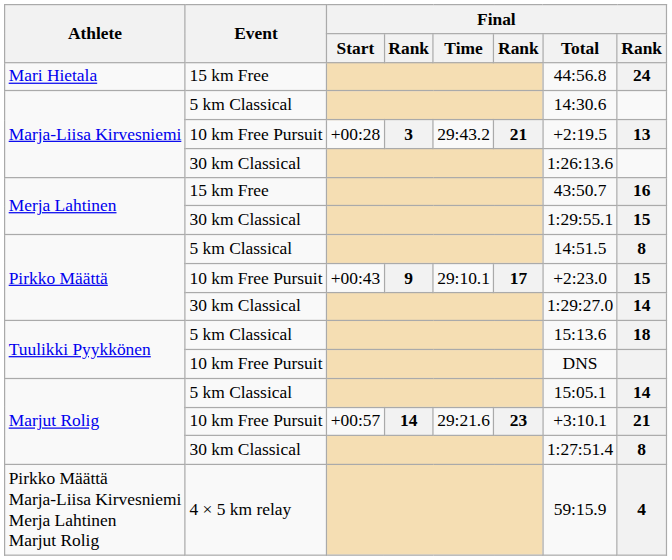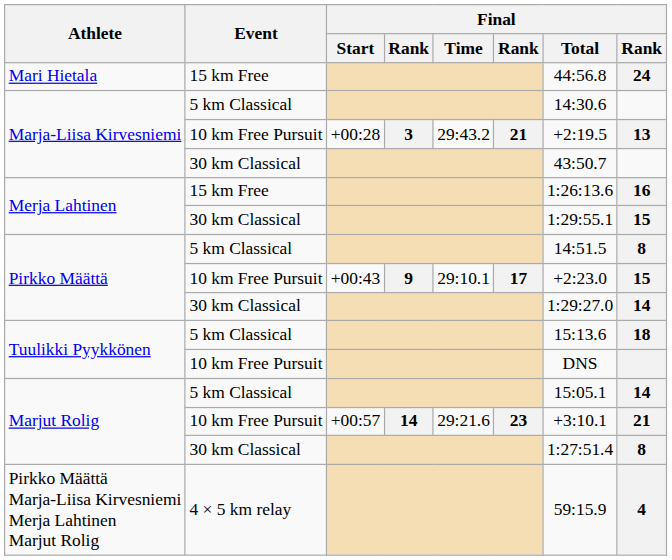 <table class="wikitable" style="font-size:90%">
 <tr>
 <th rowspan="2">Athlete</th>
 <th rowspan="2">Event</th>
 <th colspan="6">Final</th>
 </tr>
 <tr>
 <th>Start</th>
 <th>Rank</th>
 <th>Time</th>
 <th>Rank</th>
 <th>Total</th>
 <th>Rank</th>
 </tr>
 <tr>
 <td><a href='#'>Mari Hietala</a></td>
 <td>15 km Free</td>
 <td colspan=4 bgcolor="wheat"></td>
 <td align="center">44:56.8</td>
 <th align="center">24</th>
 </tr>
 <tr>
 <td rowspan=3><a href='#'>Marja-Liisa Kirvesniemi</a></td>
 <td>5 km Classical</td>
 <td colspan=4 bgcolor="wheat"></td>
 <td align="center">14:30.6</td>
 <td align="center"></td>
 </tr>
 <tr>
 <td>10 km Free Pursuit</td>
 <td align="center">+00:28</td>
 <th align="center">3</th>
 <td align="center">29:43.2</td>
 <th align="center">21</th>
 <td align="center">+2:19.5</td>
 <th align="center">13</th>
 </tr>
 <tr>
 <td>30 km Classical</td>
 <td colspan=4 bgcolor="wheat"></td>
-<td align="center">1:26:13.6</td>
+<td align="center">43:50.7</td>
 <td align="center"></td>
 </tr>
 <tr>
 <td rowspan=2><a href='#'>Merja Lahtinen</a></td>
 <td>15 km Free</td>
 <td colspan=4 bgcolor="wheat"></td>
-<td align="center">43:50.7</td>
+<td align="center">1:26:13.6</td>
 <th align="center">16</th>
 </tr>
 <tr>
 <td>30 km Classical</td>
 <td colspan=4 bgcolor="wheat"></td>
 <td align="center">1:29:55.1</td>
 <th align="center">15</th>
 </tr>
 <tr>
 <td rowspan=3><a href='#'>Pirkko Määttä</a></td>
 <td>5 km Classical</td>
 <td colspan=4 bgcolor="wheat"></td>
 <td align="center">14:51.5</td>
 <th align="center">8</th>
 </tr>
 <tr>
 <td>10 km Free Pursuit</td>
 <td align="center">+00:43</td>
 <th align="center">9</th>
 <td align="center">29:10.1</td>
 <th align="center">17</th>
 <td align="center">+2:23.0</td>
 <th align="center">15</th>
 </tr>
 <tr>
 <td>30 km Classical</td>
 <td colspan=4 bgcolor="wheat"></td>
 <td align="center">1:29:27.0</td>
 <th align="center">14</th>
 </tr>
 <tr>
 <td rowspan=2><a href='#'>Tuulikki Pyykkönen</a></td>
 <td>5 km Classical</td>
 <td colspan=4 bgcolor="wheat"></td>
 <td align="center">15:13.6</td>
 <th align="center">18</th>
 </tr>
 <tr>
 <td>10 km Free Pursuit</td>
 <td colspan=4 bgcolor="wheat"></td>
 <td align="center">DNS</td>
 <th align="center"></th>
 </tr>
 <tr>
 <td rowspan=3><a href='#'>Marjut Rolig</a></td>
 <td>5 km Classical</td>
 <td colspan=4 bgcolor="wheat"></td>
 <td align="center">15:05.1</td>
 <th align="center">14</th>
 </tr>
 <tr>
 <td>10 km Free Pursuit</td>
 <td align="center">+00:57</td>
 <th align="center">14</th>
 <td align="center">29:21.6</td>
 <th align="center">23</th>
 <td align="center">+3:10.1</td>
 <th align="center">21</th>
 </tr>
 <tr>
 <td>30 km Classical</td>
 <td colspan=4 bgcolor="wheat"></td>
 <td align="center">1:27:51.4</td>
 <th align="center">8</th>
 </tr>
 <tr>
 <td rowspan=1>Pirkko Määttä<br>Marja-Liisa Kirvesniemi<br>Merja Lahtinen<br>Marjut Rolig</td>
 <td>4 × 5 km relay</td>
 <td colspan=4 bgcolor="wheat"></td>
 <td align="center">59:15.9</td>
 <th align="center">4</th>
 </tr>
 </table>
